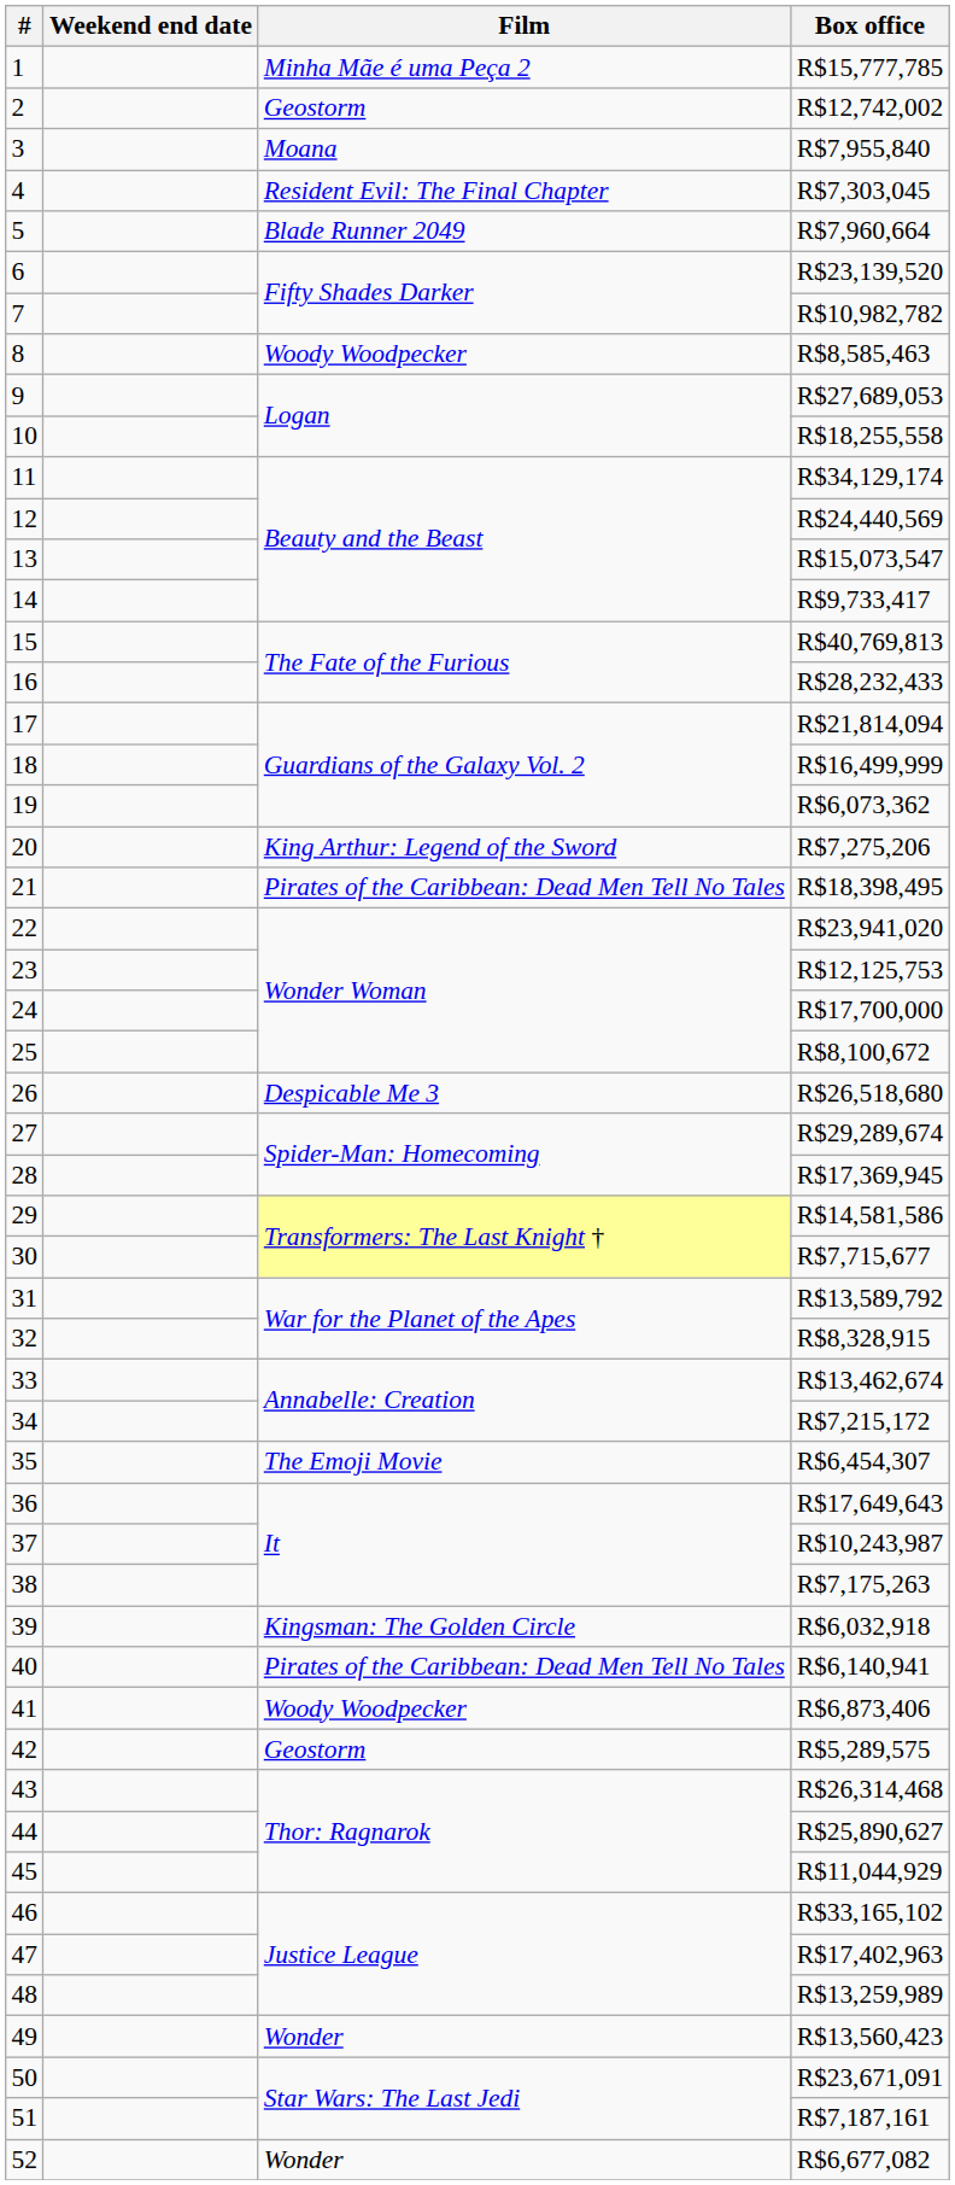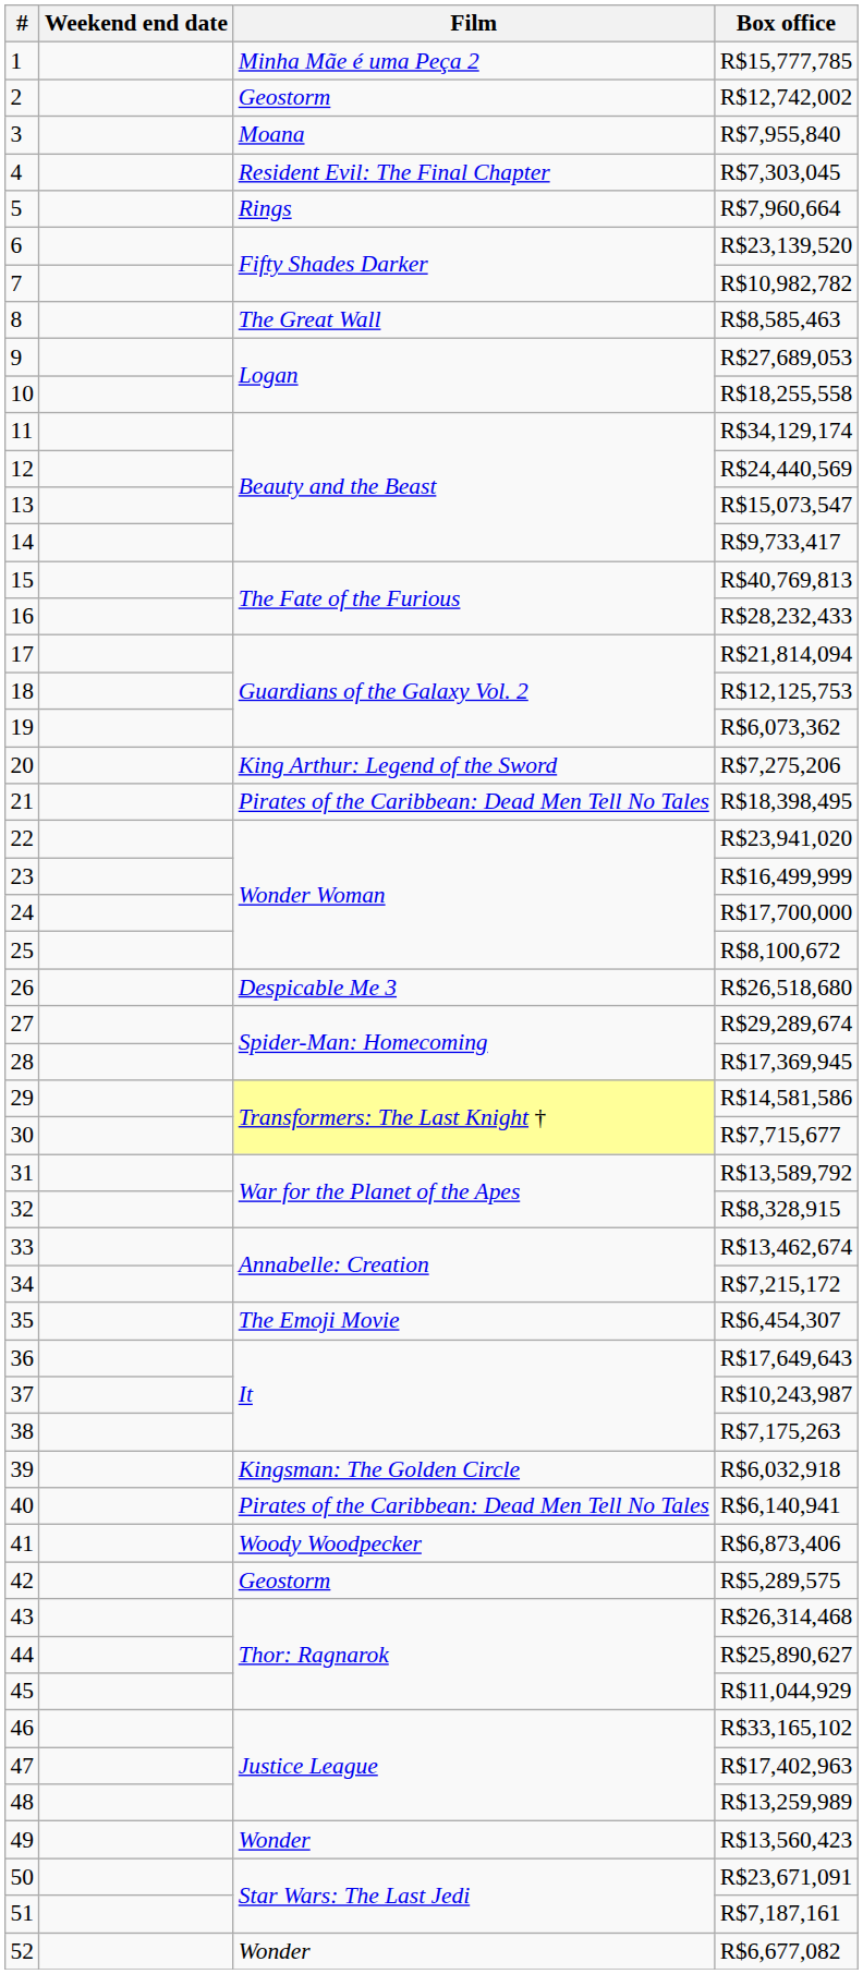 <table class="wikitable sortable">
 <tr>
 <th abbr="Week">#</th>
 <th abbr="Date">Weekend end date</th>
 <th>Film</th>
 <th>Box office</th>
 </tr>
 <tr>
 <td>1</td>
 <td></td>
 <td><em><a href='#'>Minha Mãe é uma Peça 2</a></em></td>
 <td>R$15,777,785</td>
 </tr>
 <tr>
 <td>2</td>
 <td></td>
 <td><em><a href='#'>Geostorm</a></em></td>
 <td>R$12,742,002</td>
 </tr>
 <tr>
 <td>3</td>
 <td></td>
 <td><em><a href='#'>Moana</a></em></td>
 <td>R$7,955,840</td>
 </tr>
 <tr>
 <td>4</td>
 <td></td>
 <td><em><a href='#'>Resident Evil: The Final Chapter</a></em></td>
 <td>R$7,303,045</td>
 </tr>
 <tr>
 <td>5</td>
 <td></td>
-<td><em><a href='#'>Blade Runner 2049</a></em></td>
+<td><em><a href='#'>Rings</a></em></td>
 <td>R$7,960,664</td>
 </tr>
 <tr>
 <td>6</td>
 <td></td>
 <td rowspan="2"><em><a href='#'>Fifty Shades Darker</a></em></td>
 <td>R$23,139,520</td>
 </tr>
 <tr>
 <td>7</td>
 <td></td>
 <td>R$10,982,782</td>
 </tr>
 <tr>
 <td>8</td>
 <td></td>
-<td><em><a href='#'>Woody Woodpecker</a></em></td>
+<td><em><a href='#'>The Great Wall</a></em></td>
 <td>R$8,585,463</td>
 </tr>
 <tr>
 <td>9</td>
 <td></td>
 <td rowspan="2"><em><a href='#'>Logan</a></em></td>
 <td>R$27,689,053</td>
 </tr>
 <tr>
 <td>10</td>
 <td></td>
 <td>R$18,255,558</td>
 </tr>
 <tr>
 <td>11</td>
 <td></td>
 <td rowspan="4"><em><a href='#'>Beauty and the Beast</a></em></td>
 <td>R$34,129,174</td>
 </tr>
 <tr>
 <td>12</td>
 <td></td>
 <td>R$24,440,569</td>
 </tr>
 <tr>
 <td>13</td>
 <td></td>
 <td>R$15,073,547</td>
 </tr>
 <tr>
 <td>14</td>
 <td></td>
 <td>R$9,733,417</td>
 </tr>
 <tr>
 <td>15</td>
 <td></td>
 <td rowspan="2"><em><a href='#'>The Fate of the Furious</a></em></td>
 <td>R$40,769,813</td>
 </tr>
 <tr>
 <td>16</td>
 <td></td>
 <td>R$28,232,433</td>
 </tr>
 <tr>
 <td>17</td>
 <td></td>
 <td rowspan="3"><em><a href='#'>Guardians of the Galaxy Vol. 2</a></em></td>
 <td>R$21,814,094</td>
 </tr>
 <tr>
 <td>18</td>
 <td></td>
-<td>R$16,499,999</td>
+<td>R$12,125,753</td>
 </tr>
 <tr>
 <td>19</td>
 <td></td>
 <td>R$6,073,362</td>
 </tr>
 <tr>
 <td>20</td>
 <td></td>
 <td><em><a href='#'>King Arthur: Legend of the Sword</a></em></td>
 <td>R$7,275,206</td>
 </tr>
 <tr>
 <td>21</td>
 <td></td>
 <td><em><a href='#'>Pirates of the Caribbean: Dead Men Tell No Tales</a></em></td>
 <td>R$18,398,495</td>
 </tr>
 <tr>
 <td>22</td>
 <td></td>
 <td rowspan="4"><em><a href='#'>Wonder Woman</a></em></td>
 <td>R$23,941,020</td>
 </tr>
 <tr>
 <td>23</td>
 <td></td>
-<td>R$12,125,753</td>
+<td>R$16,499,999</td>
 </tr>
 <tr>
 <td>24</td>
 <td></td>
 <td>R$17,700,000</td>
 </tr>
 <tr>
 <td>25</td>
 <td></td>
 <td>R$8,100,672</td>
 </tr>
 <tr>
 <td>26</td>
 <td></td>
 <td><em><a href='#'>Despicable Me 3</a></em></td>
 <td>R$26,518,680</td>
 </tr>
 <tr>
 <td>27</td>
 <td></td>
 <td rowspan="2"><em><a href='#'>Spider-Man: Homecoming</a></em></td>
 <td>R$29,289,674</td>
 </tr>
 <tr>
 <td>28</td>
 <td></td>
 <td>R$17,369,945</td>
 </tr>
 <tr>
 <td>29</td>
 <td></td>
 <td rowspan="2" style="background-color:#FFFF99"><em><a href='#'>Transformers: The Last Knight</a></em> †</td>
 <td>R$14,581,586</td>
 </tr>
 <tr>
 <td>30</td>
 <td></td>
 <td>R$7,715,677</td>
 </tr>
 <tr>
 <td>31</td>
 <td></td>
 <td rowspan="2"><em><a href='#'>War for the Planet of the Apes</a></em></td>
 <td>R$13,589,792</td>
 </tr>
 <tr>
 <td>32</td>
 <td></td>
 <td>R$8,328,915</td>
 </tr>
 <tr>
 <td>33</td>
 <td></td>
 <td rowspan="2"><em><a href='#'>Annabelle: Creation</a></em></td>
 <td>R$13,462,674</td>
 </tr>
 <tr>
 <td>34</td>
 <td></td>
 <td>R$7,215,172</td>
 </tr>
 <tr>
 <td>35</td>
 <td></td>
 <td><em><a href='#'>The Emoji Movie</a></em></td>
 <td>R$6,454,307</td>
 </tr>
 <tr>
 <td>36</td>
 <td></td>
 <td rowspan="3"><em><a href='#'>It</a></em></td>
 <td>R$17,649,643</td>
 </tr>
 <tr>
 <td>37</td>
 <td></td>
 <td>R$10,243,987</td>
 </tr>
 <tr>
 <td>38</td>
 <td></td>
 <td>R$7,175,263</td>
 </tr>
 <tr>
 <td>39</td>
 <td></td>
 <td><em><a href='#'>Kingsman: The Golden Circle</a></em></td>
 <td>R$6,032,918</td>
 </tr>
 <tr>
 <td>40</td>
 <td></td>
 <td><em><a href='#'>Pirates of the Caribbean: Dead Men Tell No Tales</a></em></td>
 <td>R$6,140,941</td>
 </tr>
 <tr>
 <td>41</td>
 <td></td>
 <td><em><a href='#'>Woody Woodpecker</a></em></td>
 <td>R$6,873,406</td>
 </tr>
 <tr>
 <td>42</td>
 <td></td>
 <td><em><a href='#'>Geostorm</a></em></td>
 <td>R$5,289,575</td>
 </tr>
 <tr>
 <td>43</td>
 <td></td>
 <td rowspan="3"><em><a href='#'>Thor: Ragnarok</a></em></td>
 <td>R$26,314,468</td>
 </tr>
 <tr>
 <td>44</td>
 <td></td>
 <td>R$25,890,627</td>
 </tr>
 <tr>
 <td>45</td>
 <td></td>
 <td>R$11,044,929</td>
 </tr>
 <tr>
 <td>46</td>
 <td></td>
 <td rowspan="3"><em><a href='#'>Justice League</a></em></td>
 <td>R$33,165,102</td>
 </tr>
 <tr>
 <td>47</td>
 <td></td>
 <td>R$17,402,963</td>
 </tr>
 <tr>
 <td>48</td>
 <td></td>
 <td>R$13,259,989</td>
 </tr>
 <tr>
 <td>49</td>
 <td></td>
 <td><em><a href='#'>Wonder</a></em></td>
 <td>R$13,560,423</td>
 </tr>
 <tr>
 <td>50</td>
 <td></td>
 <td rowspan="2"><em><a href='#'>Star Wars: The Last Jedi</a></em></td>
 <td>R$23,671,091</td>
 </tr>
 <tr>
 <td>51</td>
 <td></td>
 <td>R$7,187,161</td>
 </tr>
 <tr>
 <td>52</td>
 <td></td>
 <td><em>Wonder</em></td>
 <td>R$6,677,082</td>
 </tr>
 </table>
